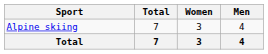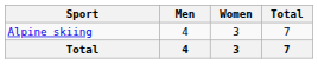 <table class="wikitable sortable" style="text-align:center;">
 <tr>
 <th width=180>Sport</th>
+<th width=55>Men</th>
+<th width=55>Women</th>
 <th width=55>Total</th>
-<th width=55>Women</th>
-<th width=55>Men</th>
 </tr>
 <tr>
 <td align=left><a href='#'>Alpine skiing</a></td>
+<td>4</td>
+<td>3</td>
 <td>7</td>
-<td>3</td>
-<td>4</td>
 </tr>
 <tr>
 <th>Total</th>
+<th>4</th>
+<th>3</th>
 <th>7</th>
-<th>3</th>
-<th>4</th>
 </tr>
 </table>
